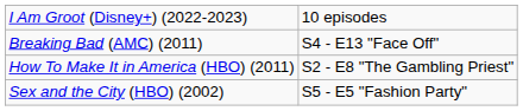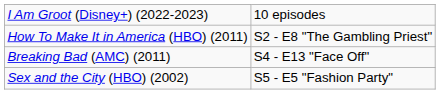 <table class="wikitable">
 <tr>
 <td><em><a href='#'>I Am Groot</a></em> (<a href='#'>Disney+</a>) (2022-2023)</td>
 <td>10 episodes</td>
 </tr>
 <tr>
+<td><a href='#'><em>How To Make It in America</em></a> (<a href='#'>HBO</a>) (2011)</td>
+<td>S2 - E8 "The Gambling Priest"</td>
+</tr>
+<tr>
 <td><em><a href='#'>Breaking Bad</a></em> (<a href='#'>AMC</a>) (2011)</td>
 <td>S4 - E13 "Face Off"</td>
-</tr>
-<tr>
-<td><a href='#'><em>How To Make It in America</em></a> (<a href='#'>HBO</a>) (2011)</td>
-<td>S2 - E8 "The Gambling Priest"</td>
 </tr>
 <tr>
 <td><em><a href='#'>Sex and the City</a></em> (<a href='#'>HBO</a>) (2002)</td>
 <td>S5 - E5 "Fashion Party"</td>
 </tr>
 </table>
